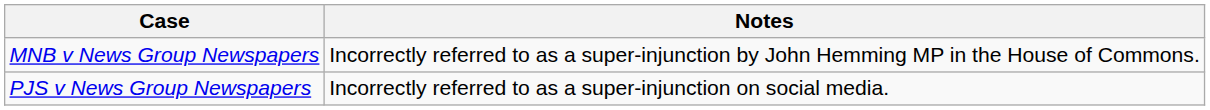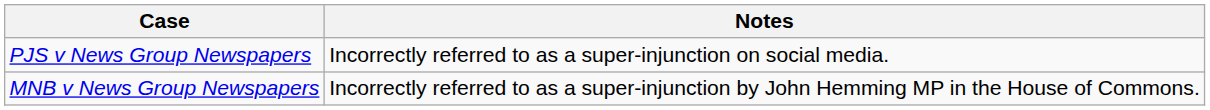 <table class="wikitable">
 <tr>
 <th>Case</th>
 <th>Notes</th>
 </tr>
 <tr>
+<td><em><a href='#'>PJS v News Group Newspapers</a></em></td>
+<td>Incorrectly referred to as a super-injunction on social media.</td>
+</tr>
+<tr>
 <td><em><a href='#'>MNB v News Group Newspapers</a></em></td>
 <td>Incorrectly referred to as a super-injunction by John Hemming MP in the House of Commons.</td>
 </tr>
-<tr>
-<td><em><a href='#'>PJS v News Group Newspapers</a></em></td>
-<td>Incorrectly referred to as a super-injunction on social media.</td>
-</tr>
 </table>
